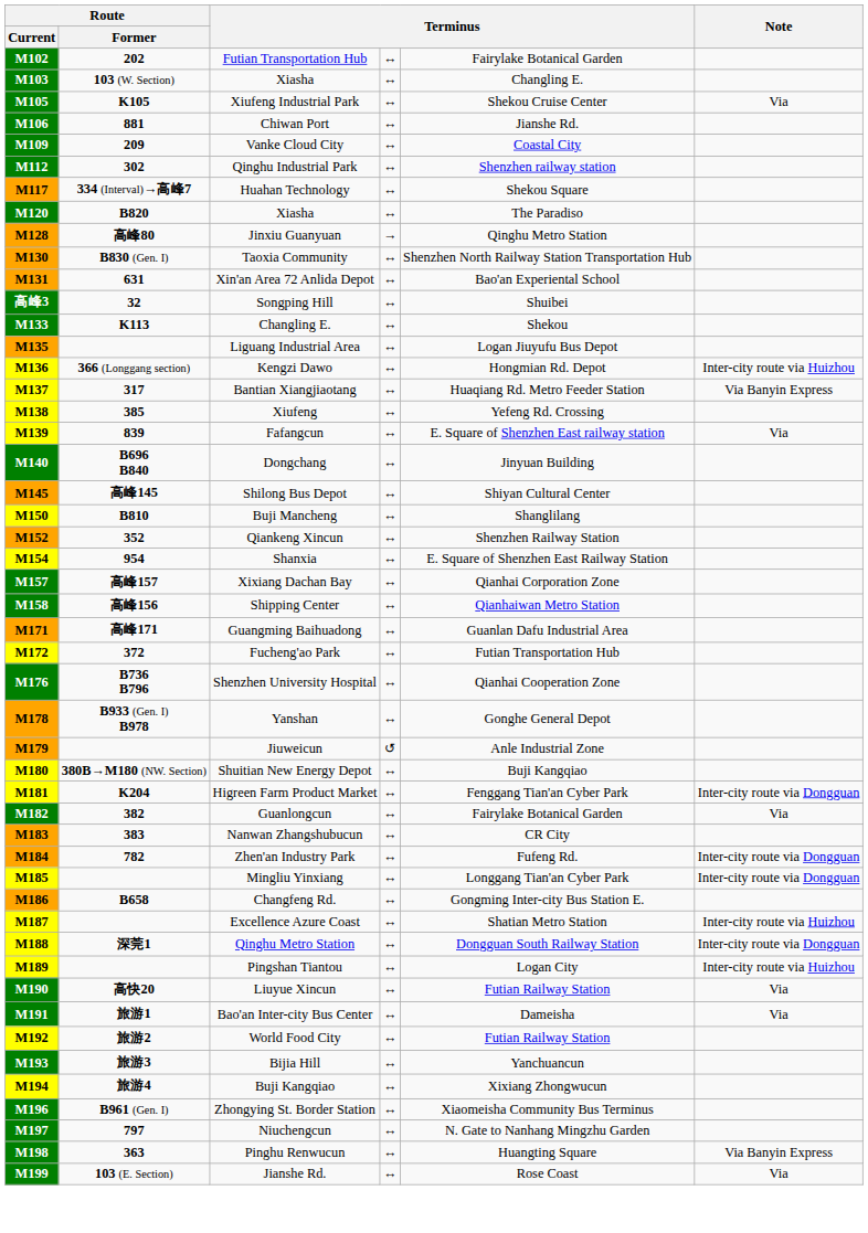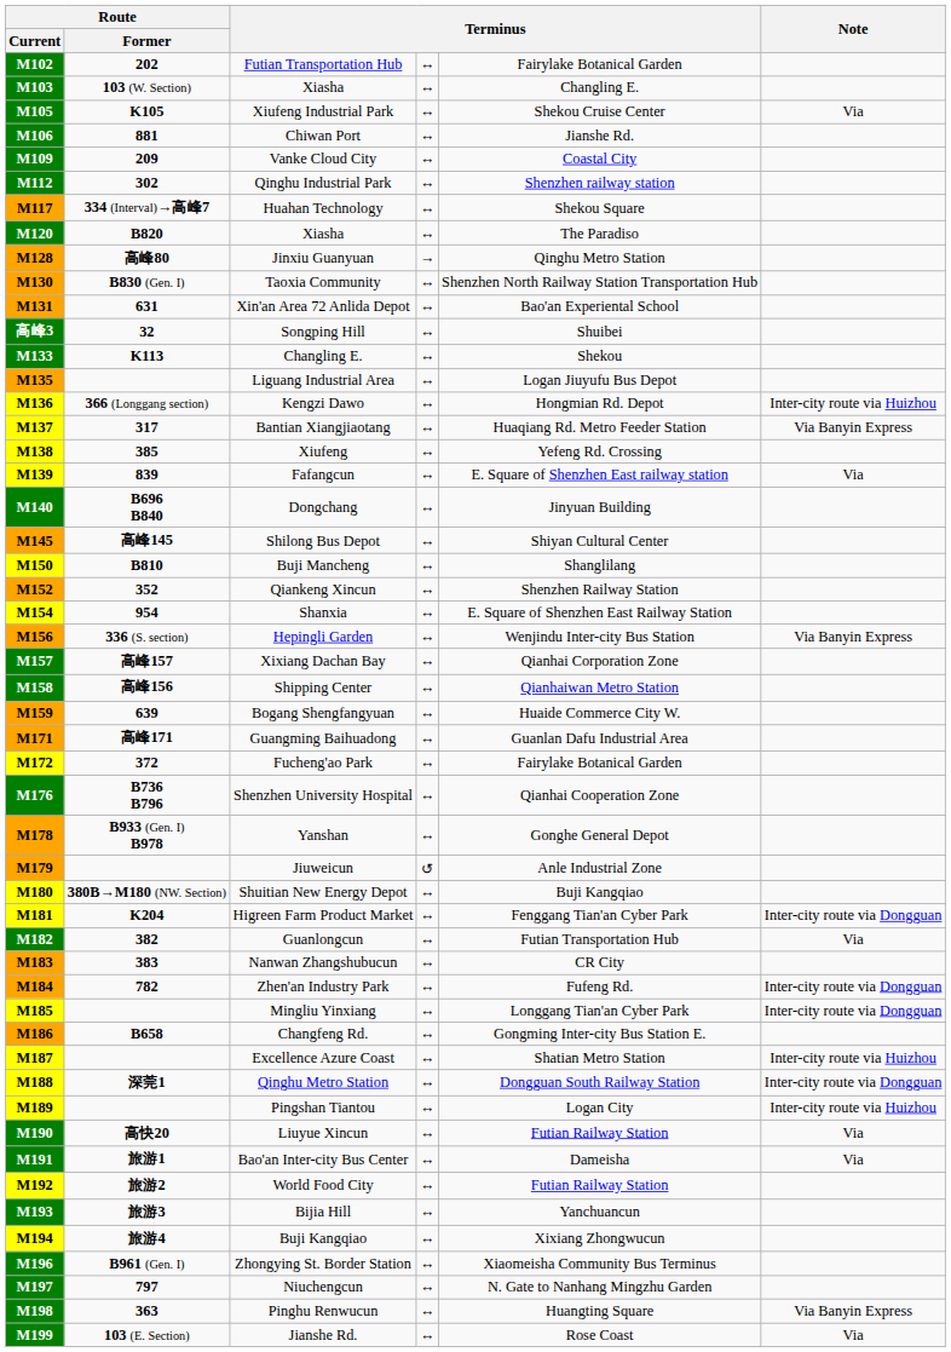 <table class="wikitable" style="text-align: center;">
 <tr>
 <th colspan="2">Route</th>
 <th colspan="3" rowspan="2">Terminus</th>
 <th rowspan="2">Note</th>
 </tr>
 <tr>
 <th>Current</th>
 <th>Former</th>
 </tr>
 <tr>
 <td span style="background:green;color:white"><strong>M102</strong></td>
 <td><strong>202</strong></td>
 <td><a href='#'>Futian Transportation Hub</a></td>
 <td>↔</td>
 <td>Fairylake Botanical Garden</td>
 <td></td>
 </tr>
 <tr>
 <td span style="background:green;color:white"><strong>M103</strong></td>
 <td><strong>103</strong> <small>(W. Section)</small></td>
 <td>Xiasha</td>
 <td>↔</td>
 <td>Changling E.</td>
 <td></td>
 </tr>
 <tr>
 <td span style="background:green;color:white"><strong>M105</strong></td>
 <td><strong>K105</strong></td>
 <td>Xiufeng Industrial Park</td>
 <td>↔</td>
 <td>Shekou Cruise Center</td>
 <td>Via </td>
 </tr>
 <tr>
 <td span style="background:green;color:white"><strong>M106</strong></td>
 <td><strong>881</strong></td>
 <td>Chiwan Port</td>
 <td>↔</td>
 <td>Jianshe Rd.</td>
 <td><br></td>
 </tr>
 <tr>
 <td span style="background:green;color:white"><strong>M109</strong></td>
 <td><strong>209</strong></td>
 <td>Vanke Cloud City</td>
 <td>↔</td>
 <td><a href='#'>Coastal City</a></td>
 <td></td>
 </tr>
 <tr>
 <td span style="background:green;color:white"><strong>M112</strong></td>
 <td><strong>302</strong></td>
 <td>Qinghu Industrial Park</td>
 <td>↔</td>
 <td><a href='#'>Shenzhen railway station</a></td>
 <td></td>
 </tr>
 <tr>
 <td style="background:orange;color:black"><strong>M117</strong></td>
 <td><strong>334</strong> <small>(Interval)</small>→<strong>高峰7</strong></td>
 <td>Huahan Technology</td>
 <td>↔</td>
 <td>Shekou Square</td>
 <td></td>
 </tr>
 <tr>
 <td span style="background:green;color:white"><strong>M120</strong></td>
 <td><strong>B820</strong></td>
 <td>Xiasha</td>
 <td>↔</td>
 <td>The Paradiso</td>
 <td></td>
 </tr>
 <tr>
 <td span style="background:orange;color:black"><strong>M128</strong></td>
 <td><strong>高峰80</strong></td>
 <td>Jinxiu Guanyuan</td>
 <td>→</td>
 <td>Qinghu Metro Station</td>
 <td></td>
 </tr>
 <tr>
 <td span style="background:orange;color:black"><strong>M130</strong></td>
 <td><strong>B830</strong> <small>(Gen. I)</small></td>
 <td>Taoxia Community</td>
 <td>↔</td>
 <td>Shenzhen North Railway Station Transportation Hub</td>
 <td></td>
 </tr>
 <tr>
 <td span style="background:orange;color:black"><strong>M131</strong></td>
 <td><strong>631</strong></td>
 <td>Xin'an Area 72 Anlida Depot</td>
 <td>↔</td>
 <td>Bao'an Experiental School</td>
 <td></td>
 </tr>
 <tr>
 <td span style="background:green;color:white"><strong>高峰3</strong></td>
 <td><strong>32</strong></td>
 <td>Songping Hill</td>
 <td>↔</td>
 <td>Shuibei</td>
 <td></td>
 </tr>
 <tr>
 <td span style="background:green;color:white"><strong>M133</strong></td>
 <td><strong>K113</strong></td>
 <td>Changling E.</td>
 <td>↔</td>
 <td>Shekou</td>
 <td><br></td>
 </tr>
 <tr>
 <td span style="background:orange;color:black"><strong>M135</strong></td>
 <td></td>
 <td>Liguang Industrial Area</td>
 <td>↔</td>
 <td>Logan Jiuyufu Bus Depot</td>
 <td></td>
 </tr>
 <tr>
 <td style="background:yellow;color:black"><strong>M136</strong></td>
 <td><strong>366</strong> <small>(Longgang section)</small></td>
 <td>Kengzi Dawo</td>
 <td>↔</td>
 <td>Hongmian Rd. Depot</td>
 <td>Inter-city route via <a href='#'>Huizhou</a></td>
 </tr>
 <tr>
 <td style="background:yellow;color:black"><strong>M137</strong></td>
 <td><strong>317</strong></td>
 <td>Bantian Xiangjiaotang</td>
 <td>↔</td>
 <td>Huaqiang Rd. Metro Feeder Station</td>
 <td>Via Banyin Express</td>
 </tr>
 <tr>
 <td style="background:yellow;color:black"><strong>M138</strong></td>
 <td><strong>385</strong></td>
 <td>Xiufeng</td>
 <td>↔</td>
 <td>Yefeng Rd. Crossing</td>
 <td></td>
 </tr>
 <tr>
 <td span style="background:yellow;color:black"><strong>M139</strong></td>
 <td><strong>839</strong></td>
 <td>Fafangcun</td>
 <td>↔</td>
 <td>E. Square of <a href='#'>Shenzhen East railway station</a></td>
 <td>Via </td>
 </tr>
 <tr>
 <td span style="background:green;color:white"><strong>M140</strong></td>
 <td><strong>B696</strong><br><strong>B840</strong></td>
 <td>Dongchang</td>
 <td>↔</td>
 <td>Jinyuan Building</td>
 <td></td>
 </tr>
 <tr>
 <td style="background:orange;color:black"><strong>M145</strong></td>
 <td><strong>高峰145</strong></td>
 <td>Shilong Bus Depot</td>
 <td>↔</td>
 <td>Shiyan Cultural Center</td>
 <td></td>
 </tr>
 <tr>
 <td span style="background:yellow;color:black"><strong>M150</strong></td>
 <td><strong>B810</strong></td>
 <td>Buji Mancheng</td>
 <td>↔</td>
 <td>Shanglilang</td>
 <td></td>
 </tr>
 <tr>
 <td span style="background:orange;color:black"><strong>M152</strong></td>
 <td><strong>352</strong></td>
 <td>Qiankeng Xincun</td>
 <td>↔</td>
 <td>Shenzhen Railway Station</td>
 <td></td>
 </tr>
 <tr>
 <td span style="background:yellow;color:black"><strong>M154</strong></td>
 <td><strong>954</strong></td>
 <td>Shanxia</td>
 <td>↔</td>
 <td>E. Square of Shenzhen East Railway Station</td>
 <td></td>
 </tr>
 <tr>
+<td span style="background:orange;color:black"><strong>M156</strong></td>
+<td><strong>336</strong> <small>(S. section)</small></td>
+<td><a href='#'>Hepingli Garden</a></td>
+<td>↔</td>
+<td>Wenjindu Inter-city Bus Station</td>
+<td>Via Banyin Express </td>
+</tr>
+<tr>
 <td span style="background:green;color:white"><strong>M157</strong></td>
 <td><strong>高峰157</strong></td>
 <td>Xixiang Dachan Bay</td>
 <td>↔</td>
 <td>Qianhai Corporation Zone</td>
 <td></td>
 </tr>
 <tr>
 <td span style="background:green;color:white"><strong>M158</strong></td>
 <td><strong>高峰156</strong></td>
 <td>Shipping Center</td>
 <td>↔</td>
 <td><a href='#'>Qianhaiwan Metro Station</a></td>
 <td></td>
 </tr>
 <tr>
+<td span style="background:orange;color:black"><strong>M159</strong></td>
+<td><strong>639</strong></td>
+<td>Bogang Shengfangyuan</td>
+<td>↔</td>
+<td>Huaide Commerce City W.</td>
+<td></td>
+</tr>
+<tr>
 <td style="background:orange;color:black"><strong>M171</strong></td>
 <td><strong>高峰171</strong></td>
 <td>Guangming Baihuadong</td>
 <td>↔</td>
 <td>Guanlan Dafu Industrial Area</td>
 <td></td>
 </tr>
 <tr>
 <td span style="background:yellow;color:black"><strong>M172</strong></td>
 <td><strong>372</strong></td>
 <td>Fucheng'ao Park</td>
 <td>↔</td>
-<td>Futian Transportation Hub</td>
+<td>Fairylake Botanical Garden</td>
 <td></td>
 </tr>
 <tr>
 <td span style="background:green;color:white"><strong>M176</strong></td>
 <td><strong>B736</strong><br><strong>B796</strong></td>
 <td>Shenzhen University Hospital</td>
 <td>↔</td>
 <td>Qianhai Cooperation Zone</td>
 <td></td>
 </tr>
 <tr>
 <td span style="background:orange;color:black"><strong>M178</strong></td>
 <td><strong>B933</strong> <small>(Gen. I)</small><br><strong>B978</strong></td>
 <td>Yanshan</td>
 <td>↔</td>
 <td>Gonghe General Depot</td>
 <td></td>
 </tr>
 <tr>
 <td span style="background:orange;color:black"><strong>M179</strong></td>
 <td></td>
 <td>Jiuweicun</td>
 <td>↺</td>
 <td>Anle Industrial Zone</td>
 <td></td>
 </tr>
 <tr>
 <td span style="background:yellow;color:black"><strong>M180</strong></td>
 <td><strong>380B</strong>→<strong>M180</strong> <small>(NW. Section)</small></td>
 <td>Shuitian New Energy Depot</td>
 <td>↔</td>
 <td>Buji Kangqiao</td>
 <td></td>
 </tr>
 <tr>
 <td span style="background:yellow;color:black"><strong>M181</strong></td>
 <td><strong>K204</strong></td>
 <td>Higreen Farm Product Market</td>
 <td>↔</td>
 <td>Fenggang Tian'an Cyber Park</td>
 <td>Inter-city route via <a href='#'>Dongguan</a></td>
 </tr>
 <tr>
 <td span style="background:green;color:white"><strong>M182</strong></td>
 <td><strong>382</strong></td>
 <td>Guanlongcun</td>
 <td>↔</td>
-<td>Fairylake Botanical Garden</td>
+<td>Futian Transportation Hub</td>
 <td>Via </td>
 </tr>
 <tr>
 <td span style="background:orange;color:black"><strong>M183</strong></td>
 <td><strong>383</strong></td>
 <td>Nanwan Zhangshubucun</td>
 <td>↔</td>
 <td>CR City</td>
 <td></td>
 </tr>
 <tr>
 <td span style="background:orange;color:black"><strong>M184</strong></td>
 <td><strong>782</strong></td>
 <td>Zhen'an Industry Park</td>
 <td>↔</td>
 <td>Fufeng Rd.</td>
 <td>Inter-city route via <a href='#'>Dongguan</a></td>
 </tr>
 <tr>
 <td span style="background:yellow;color:black"><strong>M185</strong></td>
 <td></td>
 <td>Mingliu Yinxiang</td>
 <td>↔</td>
 <td>Longgang Tian'an Cyber Park</td>
 <td>Inter-city route via <a href='#'>Dongguan</a></td>
 </tr>
 <tr>
 <td span style="background:orange;color:black"><strong>M186</strong></td>
 <td><strong>B658</strong></td>
 <td>Changfeng Rd.</td>
 <td>↔</td>
 <td>Gongming Inter-city Bus Station E.</td>
 <td></td>
 </tr>
 <tr>
 <td span style="background:yellow;color:black"><strong>M187</strong></td>
 <td></td>
 <td>Excellence Azure Coast</td>
 <td>↔</td>
 <td>Shatian Metro Station</td>
 <td>Inter-city route via <a href='#'>Huizhou</a></td>
 </tr>
 <tr>
 <td span style="background:yellow;color:black"><strong>M188</strong></td>
 <td><strong>深莞1</strong></td>
 <td><a href='#'>Qinghu Metro Station</a></td>
 <td>↔</td>
 <td><a href='#'>Dongguan South Railway Station</a></td>
 <td>Inter-city route via <a href='#'>Dongguan</a></td>
 </tr>
 <tr>
 <td span style="background:yellow;color:black"><strong>M189</strong></td>
 <td></td>
 <td>Pingshan Tiantou</td>
 <td>↔</td>
 <td>Logan City</td>
 <td>Inter-city route via <a href='#'>Huizhou</a></td>
 </tr>
 <tr>
 <td span style="background:green;color:white"><strong>M190</strong></td>
 <td><strong>高快20</strong></td>
 <td>Liuyue Xincun</td>
 <td>↔</td>
 <td><a href='#'>Futian Railway Station</a></td>
 <td>Via </td>
 </tr>
 <tr>
 <td span style="background:green;color:white"><strong>M191</strong></td>
 <td><strong>旅游1</strong></td>
 <td>Bao'an Inter-city Bus Center</td>
 <td>↔</td>
 <td>Dameisha</td>
 <td>Via </td>
 </tr>
 <tr>
 <td span style="background:yellow;color:black"><strong>M192</strong></td>
 <td><strong>旅游2</strong></td>
 <td>World Food City</td>
 <td>↔</td>
 <td><a href='#'>Futian Railway Station</a></td>
 <td></td>
 </tr>
 <tr>
 <td span style="background:green;color:white"><strong>M193</strong></td>
 <td><strong>旅游3</strong></td>
 <td>Bijia Hill</td>
 <td>↔</td>
 <td>Yanchuancun</td>
 <td></td>
 </tr>
 <tr>
 <td span style="background:yellow;color:black"><strong>M194</strong></td>
 <td><strong>旅游4</strong></td>
 <td>Buji Kangqiao</td>
 <td>↔</td>
 <td>Xixiang Zhongwucun</td>
 <td></td>
 </tr>
 <tr>
 <td span style="background:green;color:white"><strong>M196</strong></td>
 <td><strong>B961</strong> <small>(Gen. I)</small></td>
 <td>Zhongying St. Border Station</td>
 <td>↔</td>
 <td>Xiaomeisha Community Bus Terminus</td>
 <td></td>
 </tr>
 <tr>
 <td span style="background:green;color:white"><strong>M197</strong></td>
 <td><strong>797</strong></td>
 <td>Niuchengcun</td>
 <td>↔</td>
 <td>N. Gate to Nanhang Mingzhu Garden</td>
 <td></td>
 </tr>
 <tr>
 <td span style="background:green;color:white"><strong>M198</strong></td>
 <td><strong>363</strong></td>
 <td>Pinghu Renwucun</td>
 <td>↔</td>
 <td>Huangting Square</td>
 <td>Via Banyin Express </td>
 </tr>
 <tr>
 <td span style="background:green;color:white"><strong>M199</strong></td>
 <td><strong>103</strong> <small>(E. Section)</small></td>
 <td>Jianshe Rd.</td>
 <td>↔</td>
 <td>Rose Coast</td>
 <td>Via </td>
 </tr>
 </table>
